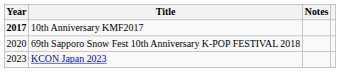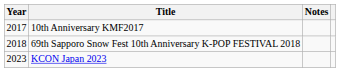 <table class="wikitable sortable">
 <tr>
 <th>Year</th>
 <th>Title</th>
 <th class="unsortable">Notes</th>
 <th class="unsortable"></th>
 </tr>
 <tr>
-<td><strong>2017</strong></td>
+<td>2017</td>
 <td>10th Anniversary KMF2017</td>
 <td></td>
 <td></td>
 </tr>
 <tr>
-<td>2020</td>
+<td>2018</td>
 <td>69th Sapporo Snow Fest 10th Anniversary K-POP FESTIVAL 2018</td>
 <td></td>
 <td></td>
 </tr>
 <tr>
 <td>2023</td>
 <td><a href='#'>KCON Japan 2023</a></td>
 <td></td>
 <td></td>
 </tr>
 </table>
